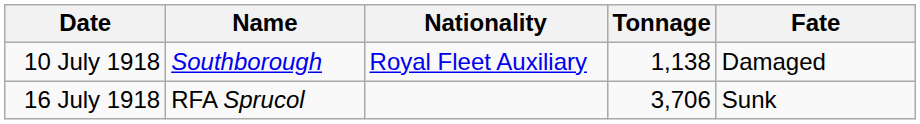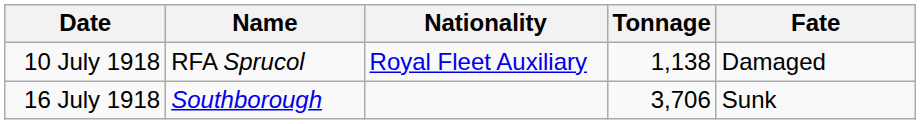 <table class="wikitable sortable">
 <tr>
 <th width="140px">Date</th>
 <th width="140px">Name</th>
 <th width="200px">Nationality</th>
 <th width="25px">Tonnage</th>
 <th width="160px">Fate</th>
 </tr>
 <tr>
 <td align="right">10 July 1918</td>
-<td align="left"><a href='#'><em>Southborough</em></a></td>
+<td align="left">RFA <em>Sprucol</em></td>
 <td align="left"> <a href='#'>Royal Fleet Auxiliary</a></td>
 <td align="right">1,138</td>
 <td align="left">Damaged</td>
 </tr>
 <tr>
 <td align="right">16 July 1918</td>
-<td align="left">RFA <em>Sprucol</em></td>
+<td align="left"><a href='#'><em>Southborough</em></a></td>
 <td align="left"></td>
 <td align="right">3,706</td>
 <td align="left">Sunk</td>
 </tr>
 </table>
